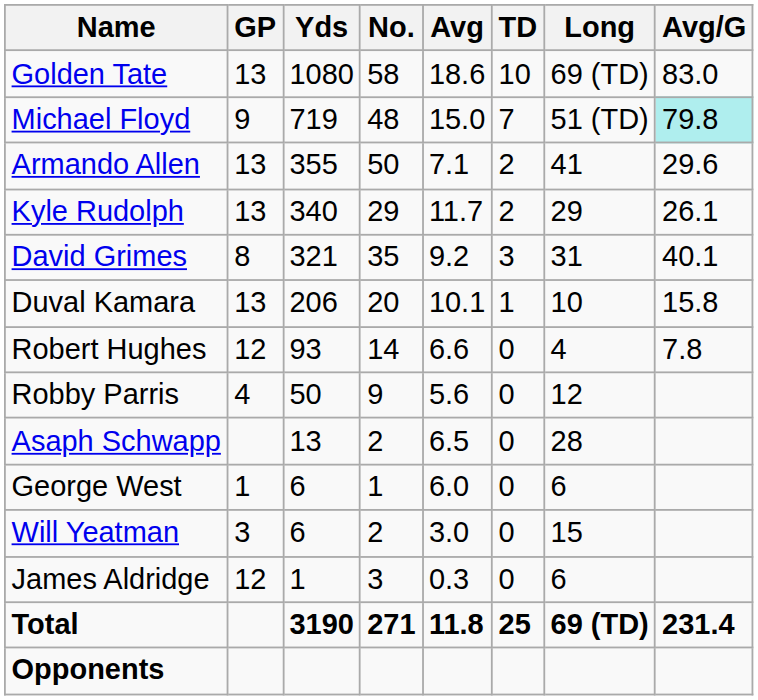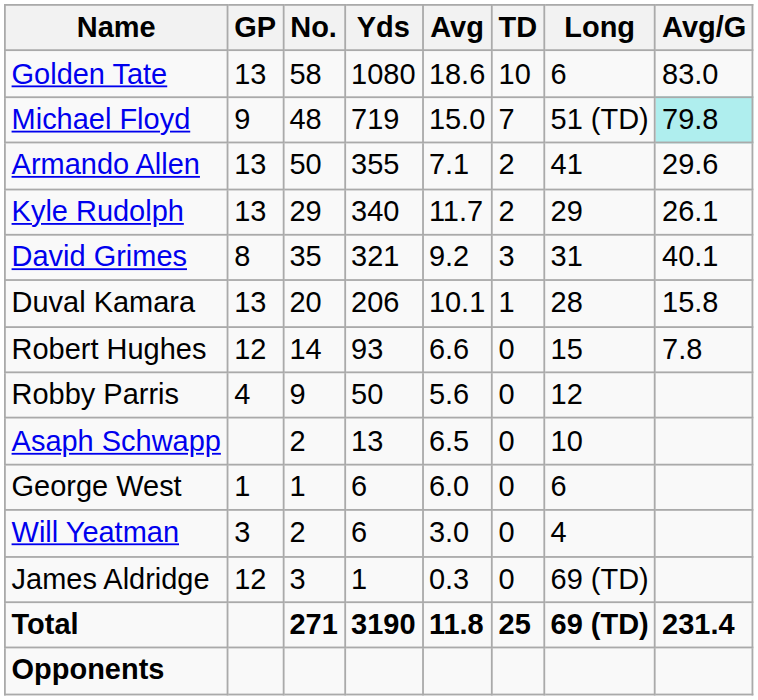 <table class="wikitable" style="white-space:nowrap;">
 <tr>
 <th>Name</th>
 <th>GP</th>
+<th>No.</th>
 <th>Yds</th>
-<th>No.</th>
 <th>Avg</th>
 <th>TD</th>
 <th>Long</th>
 <th>Avg/G</th>
 </tr>
 <tr>
 <td><a href='#'>Golden Tate</a></td>
 <td>13</td>
+<td>58</td>
 <td>1080</td>
-<td>58</td>
 <td>18.6</td>
 <td>10</td>
-<td>69 (TD)</td>
+<td>6</td>
 <td>83.0</td>
 </tr>
 <tr>
 <td><a href='#'>Michael Floyd</a></td>
 <td>9</td>
+<td>48</td>
 <td>719</td>
-<td>48</td>
 <td>15.0</td>
 <td>7</td>
 <td>51 (TD)</td>
 <td style="background: paleturquoise;">79.8</td>
 </tr>
 <tr>
 <td><a href='#'>Armando Allen</a></td>
 <td>13</td>
+<td>50</td>
 <td>355</td>
-<td>50</td>
 <td>7.1</td>
 <td>2</td>
 <td>41</td>
 <td>29.6</td>
 </tr>
 <tr>
 <td><a href='#'>Kyle Rudolph</a></td>
 <td>13</td>
+<td>29</td>
 <td>340</td>
-<td>29</td>
 <td>11.7</td>
 <td>2</td>
 <td>29</td>
 <td>26.1</td>
 </tr>
 <tr>
 <td><a href='#'>David Grimes</a></td>
 <td>8</td>
+<td>35</td>
 <td>321</td>
-<td>35</td>
 <td>9.2</td>
 <td>3</td>
 <td>31</td>
 <td>40.1</td>
 </tr>
 <tr>
 <td>Duval Kamara</td>
 <td>13</td>
+<td>20</td>
 <td>206</td>
-<td>20</td>
 <td>10.1</td>
 <td>1</td>
-<td>10</td>
+<td>28</td>
 <td>15.8</td>
 </tr>
 <tr>
 <td>Robert Hughes</td>
 <td>12</td>
+<td>14</td>
 <td>93</td>
-<td>14</td>
 <td>6.6</td>
 <td>0</td>
-<td>4</td>
+<td>15</td>
 <td>7.8</td>
 </tr>
 <tr>
 <td>Robby Parris</td>
 <td>4</td>
+<td>9</td>
 <td>50</td>
-<td>9</td>
 <td>5.6</td>
 <td>0</td>
 <td>12</td>
 <td> </td>
 </tr>
 <tr>
 <td><a href='#'>Asaph Schwapp</a></td>
 <td> </td>
+<td>2</td>
 <td>13</td>
-<td>2</td>
 <td>6.5</td>
 <td>0</td>
-<td>28</td>
+<td>10</td>
 <td> </td>
 </tr>
 <tr>
 <td>George West</td>
 <td>1</td>
+<td>1</td>
 <td>6</td>
-<td>1</td>
 <td>6.0</td>
 <td>0</td>
 <td>6</td>
 <td> </td>
 </tr>
 <tr>
 <td><a href='#'>Will Yeatman</a></td>
 <td>3</td>
+<td>2</td>
 <td>6</td>
-<td>2</td>
 <td>3.0</td>
 <td>0</td>
-<td>15</td>
+<td>4</td>
 <td> </td>
 </tr>
 <tr>
 <td>James Aldridge</td>
 <td>12</td>
+<td>3</td>
 <td>1</td>
-<td>3</td>
 <td>0.3</td>
 <td>0</td>
-<td>6</td>
+<td>69 (TD)</td>
 <td> </td>
 </tr>
 <tr>
 <td><strong>Total</strong></td>
 <td> </td>
+<td><strong>271</strong></td>
 <td><strong>3190</strong></td>
-<td><strong>271</strong></td>
 <td><strong>11.8</strong></td>
 <td><strong>25</strong></td>
 <td><strong>69 (TD)</strong></td>
 <td><strong>231.4</strong></td>
 </tr>
 <tr>
 <td><strong>Opponents</strong></td>
 <td> </td>
 <td> </td>
 <td> </td>
 <td> </td>
 <td> </td>
 <td> </td>
 <td> </td>
 </tr>
 </table>
